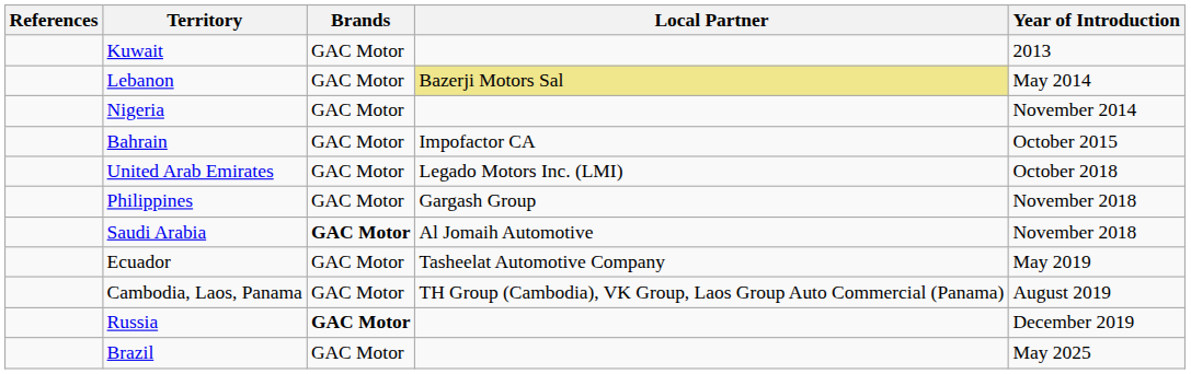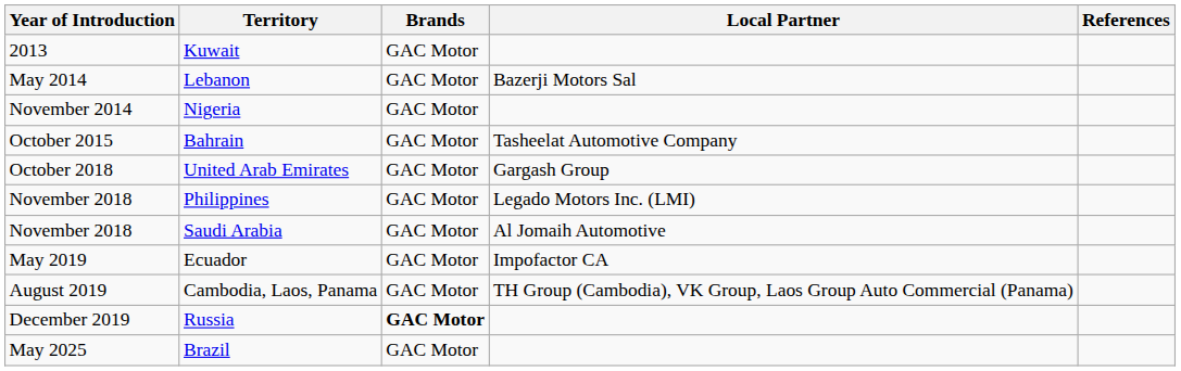 <table class="wikitable">
 <tr>
-<th>References</th>
+<th>Year of Introduction</th>
 <th>Territory</th>
 <th>Brands</th>
 <th>Local Partner</th>
-<th>Year of Introduction</th>
+<th>References</th>
 </tr>
 <tr>
-<td></td>
+<td>2013</td>
 <td><a href='#'>Kuwait</a></td>
 <td>GAC Motor</td>
 <td></td>
-<td>2013</td>
+<td></td>
 </tr>
 <tr>
-<td></td>
+<td>May 2014</td>
 <td><a href='#'>Lebanon</a></td>
 <td>GAC Motor</td>
-<td style="background: khaki;">Bazerji Motors Sal</td>
-<td>May 2014</td>
+<td>Bazerji Motors Sal</td>
+<td></td>
 </tr>
 <tr>
-<td></td>
+<td>November 2014</td>
 <td><a href='#'>Nigeria</a></td>
 <td>GAC Motor</td>
 <td></td>
-<td>November 2014</td>
+<td></td>
 </tr>
 <tr>
-<td></td>
+<td>October 2015</td>
 <td><a href='#'>Bahrain</a></td>
 <td>GAC Motor</td>
-<td>Impofactor CA</td>
-<td>October 2015</td>
+<td>Tasheelat Automotive Company</td>
+<td></td>
 </tr>
 <tr>
-<td></td>
+<td>October 2018</td>
 <td><a href='#'>United Arab Emirates</a></td>
 <td>GAC Motor</td>
-<td>Legado Motors Inc. (LMI)</td>
-<td>October 2018</td>
+<td>Gargash Group</td>
+<td></td>
 </tr>
 <tr>
-<td></td>
+<td>November 2018</td>
 <td><a href='#'>Philippines</a></td>
 <td>GAC Motor</td>
-<td>Gargash Group</td>
-<td>November 2018</td>
+<td>Legado Motors Inc. (LMI)</td>
+<td></td>
 </tr>
 <tr>
+<td>November 2018</td>
+<td><a href='#'>Saudi Arabia</a></td>
+<td>GAC Motor</td>
+<td>Al Jomaih Automotive</td>
 <td></td>
-<td><a href='#'>Saudi Arabia</a></td>
-<td><strong>GAC Motor</strong></td>
-<td>Al Jomaih Automotive</td>
-<td>November 2018</td>
 </tr>
 <tr>
-<td></td>
+<td>May 2019</td>
 <td>Ecuador</td>
 <td>GAC Motor</td>
-<td>Tasheelat Automotive Company</td>
-<td>May 2019</td>
+<td>Impofactor CA</td>
+<td></td>
 </tr>
 <tr>
-<td></td>
+<td>August 2019</td>
 <td>Cambodia, Laos, Panama</td>
 <td>GAC Motor</td>
 <td>TH Group (Cambodia), VK Group, Laos Group Auto Commercial (Panama)</td>
-<td>August 2019</td>
+<td></td>
 </tr>
 <tr>
-<td></td>
+<td>December 2019</td>
 <td><a href='#'>Russia</a></td>
 <td><strong>GAC Motor</strong></td>
 <td></td>
-<td>December 2019</td>
+<td></td>
 </tr>
 <tr>
-<td></td>
+<td>May 2025</td>
 <td><a href='#'>Brazil</a></td>
 <td>GAC Motor</td>
 <td></td>
-<td>May 2025</td>
+<td></td>
 </tr>
 </table>
